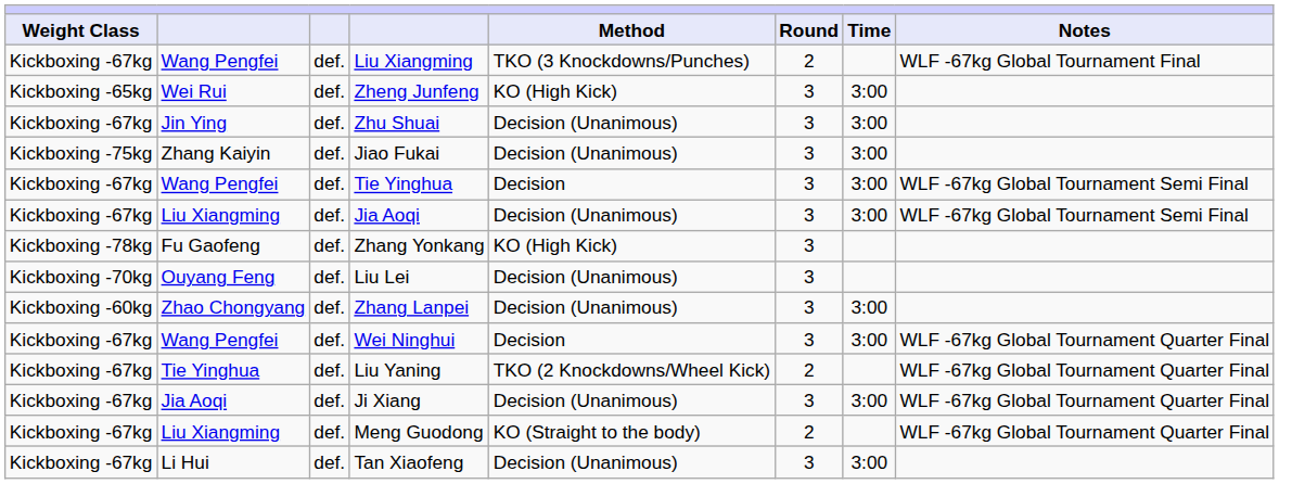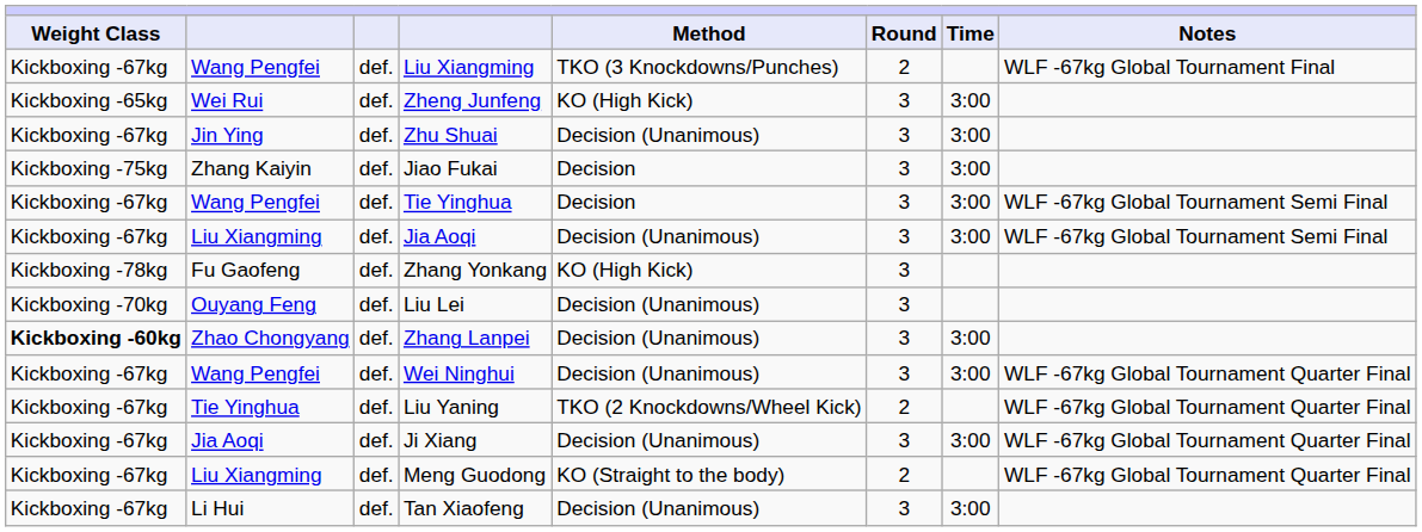 <table class="wikitable" style="font-size: 80%;">
 <tr>
 <th colspan="8" style="background-color: #ccf; color: #000080; text-align: center;"></th>
 </tr>
 <tr>
 <th colspan="1" style="background-color: #E6E8FA; color: #000000; text-align: center;">Weight Class</th>
 <th colspan="1" style="background-color: #E6E8FA; color: #000000; text-align: center;"></th>
 <th colspan="1" style="background-color: #E6E8FA; color: #000000; text-align: center;"></th>
 <th colspan="1" style="background-color: #E6E8FA; color: #000000; text-align: center;"></th>
 <th colspan="1" style="background-color: #E6E8FA; color: #000000; text-align: center;">Method</th>
 <th colspan="1" style="background-color: #E6E8FA; color: #000000; text-align: center;">Round</th>
 <th colspan="1" style="background-color: #E6E8FA; color: #000000; text-align: center;">Time</th>
 <th colspan="1" style="background-color: #E6E8FA; color: #000000; text-align: center;">Notes</th>
 </tr>
 <tr>
 <td>Kickboxing -67kg</td>
 <td> <a href='#'>Wang Pengfei</a></td>
 <td align=center>def.</td>
 <td> <a href='#'>Liu Xiangming</a></td>
 <td>TKO (3 Knockdowns/Punches)</td>
 <td align=center>2</td>
 <td align=center></td>
 <td>WLF -67kg Global Tournament Final</td>
 </tr>
 <tr>
 <td>Kickboxing -65kg</td>
 <td> <a href='#'>Wei Rui</a></td>
 <td align=center>def.</td>
 <td> <a href='#'>Zheng Junfeng</a></td>
 <td>KO (High Kick)</td>
 <td align=center>3</td>
 <td align=center>3:00</td>
 <td></td>
 </tr>
 <tr>
 <td>Kickboxing -67kg</td>
 <td> <a href='#'>Jin Ying</a></td>
 <td align=center>def.</td>
 <td> <a href='#'>Zhu Shuai</a></td>
 <td>Decision (Unanimous)</td>
 <td align=center>3</td>
 <td align=center>3:00</td>
 <td></td>
 </tr>
 <tr>
 <td>Kickboxing -75kg</td>
 <td> Zhang Kaiyin</td>
 <td align=center>def.</td>
 <td> Jiao Fukai</td>
-<td>Decision (Unanimous)</td>
+<td>Decision</td>
 <td align=center>3</td>
 <td align=center>3:00</td>
 <td></td>
 </tr>
 <tr>
 <td>Kickboxing -67kg</td>
 <td> <a href='#'>Wang Pengfei</a></td>
 <td align=center>def.</td>
 <td> <a href='#'>Tie Yinghua</a></td>
 <td>Decision</td>
 <td align=center>3</td>
 <td align=center>3:00</td>
 <td>WLF -67kg Global Tournament Semi Final</td>
 </tr>
 <tr>
 <td>Kickboxing -67kg</td>
 <td> <a href='#'>Liu Xiangming</a></td>
 <td align=center>def.</td>
 <td> <a href='#'>Jia Aoqi</a></td>
 <td>Decision (Unanimous)</td>
 <td align=center>3</td>
 <td align=center>3:00</td>
 <td>WLF -67kg Global Tournament Semi Final</td>
 </tr>
 <tr>
 <td>Kickboxing -78kg</td>
 <td> Fu Gaofeng</td>
 <td align=center>def.</td>
 <td> Zhang Yonkang</td>
 <td>KO (High Kick)</td>
 <td align=center>3</td>
 <td align=center></td>
 <td></td>
 </tr>
 <tr>
 <td>Kickboxing -70kg</td>
 <td> <a href='#'>Ouyang Feng</a></td>
 <td align=center>def.</td>
 <td> Liu Lei</td>
 <td>Decision (Unanimous)</td>
 <td align=center>3</td>
 <td align=center></td>
 <td></td>
 </tr>
 <tr>
-<td>Kickboxing -60kg</td>
+<td><strong>Kickboxing -60kg</strong></td>
 <td> <a href='#'>Zhao Chongyang</a></td>
 <td align=center>def.</td>
 <td> <a href='#'>Zhang Lanpei</a></td>
 <td>Decision (Unanimous)</td>
 <td align=center>3</td>
 <td align=center>3:00</td>
 <td></td>
 </tr>
 <tr>
 <td>Kickboxing -67kg</td>
 <td> <a href='#'>Wang Pengfei</a></td>
 <td align=center>def.</td>
 <td> <a href='#'>Wei Ninghui</a></td>
-<td>Decision</td>
+<td>Decision (Unanimous)</td>
 <td align=center>3</td>
 <td align=center>3:00</td>
 <td>WLF -67kg Global Tournament Quarter Final</td>
 </tr>
 <tr>
 <td>Kickboxing -67kg</td>
 <td> <a href='#'>Tie Yinghua</a></td>
 <td align=center>def.</td>
 <td> Liu Yaning</td>
 <td>TKO (2 Knockdowns/Wheel Kick)</td>
 <td align=center>2</td>
 <td align=center></td>
 <td>WLF -67kg Global Tournament Quarter Final</td>
 </tr>
 <tr>
 <td>Kickboxing -67kg</td>
 <td> <a href='#'>Jia Aoqi</a></td>
 <td align=center>def.</td>
 <td> Ji Xiang</td>
 <td>Decision (Unanimous)</td>
 <td align=center>3</td>
 <td align=center>3:00</td>
 <td>WLF -67kg Global Tournament Quarter Final</td>
 </tr>
 <tr>
 <td>Kickboxing -67kg</td>
 <td> <a href='#'>Liu Xiangming</a></td>
 <td align=center>def.</td>
 <td> Meng Guodong</td>
 <td>KO (Straight to the body)</td>
 <td align=center>2</td>
 <td align=center></td>
 <td>WLF -67kg Global Tournament Quarter Final</td>
 </tr>
 <tr>
 <td>Kickboxing -67kg</td>
 <td> Li Hui</td>
 <td align=center>def.</td>
 <td> Tan Xiaofeng</td>
 <td>Decision (Unanimous)</td>
 <td align=center>3</td>
 <td align=center>3:00</td>
 <td></td>
 </tr>
 </table>
